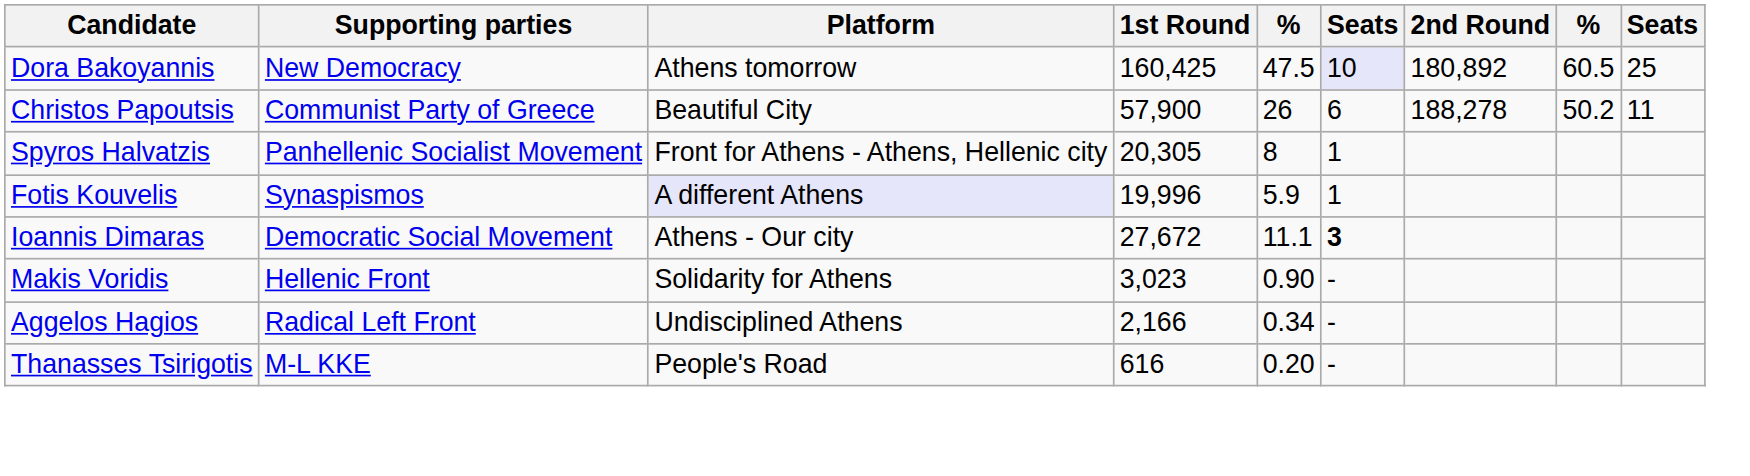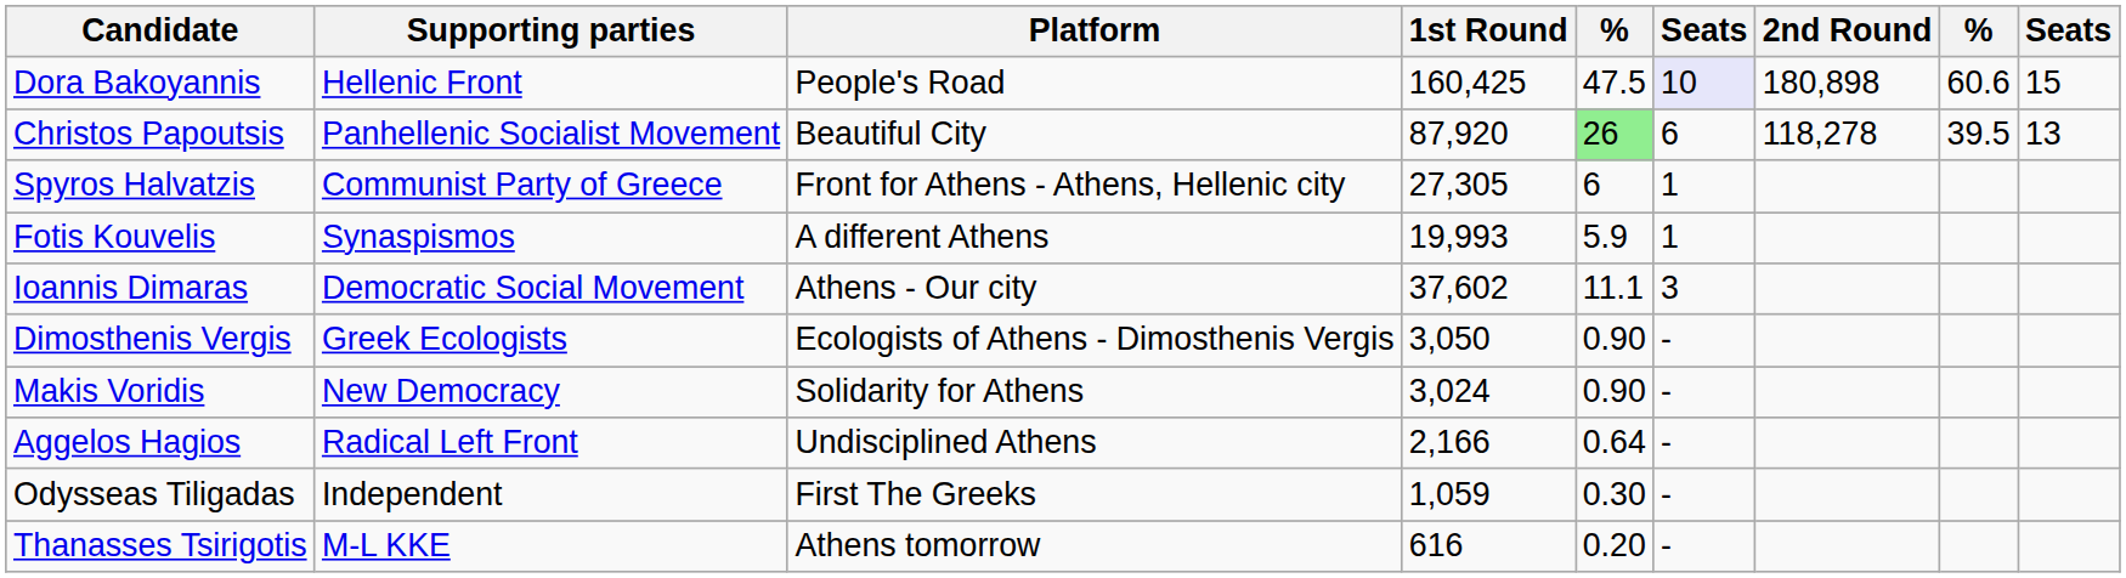 <table class="wikitable">
 <tr>
 <th>Candidate</th>
 <th>Supporting parties</th>
 <th>Platform</th>
 <th>1st Round</th>
 <th>%</th>
 <th>Seats</th>
 <th>2nd Round</th>
 <th>%</th>
 <th>Seats</th>
 </tr>
 <tr>
 <td><a href='#'>Dora Bakoyannis</a></td>
-<td><a href='#'>New Democracy</a></td>
-<td>Athens tomorrow</td>
+<td><a href='#'>Hellenic Front</a></td>
+<td>People's Road</td>
 <td>160,425</td>
 <td>47.5</td>
 <td style="background: lavender;">10</td>
-<td>180,892</td>
-<td>60.5</td>
-<td>25</td>
+<td>180,898</td>
+<td>60.6</td>
+<td>15</td>
 </tr>
 <tr>
 <td><a href='#'>Christos Papoutsis</a></td>
-<td><a href='#'>Communist Party of Greece</a></td>
+<td><a href='#'>Panhellenic Socialist Movement</a></td>
 <td>Beautiful City</td>
-<td>57,900</td>
-<td>26</td>
+<td>87,920</td>
+<td style="background: lightgreen;">26</td>
 <td>6</td>
-<td>188,278</td>
-<td>50.2</td>
-<td>11</td>
+<td>118,278</td>
+<td>39.5</td>
+<td>13</td>
 </tr>
 <tr>
 <td><a href='#'>Spyros Halvatzis</a></td>
-<td><a href='#'>Panhellenic Socialist Movement</a></td>
+<td><a href='#'>Communist Party of Greece</a></td>
 <td>Front for Athens - Athens, Hellenic city</td>
-<td>20,305</td>
-<td>8</td>
+<td>27,305</td>
+<td>6</td>
 <td>1</td>
 <td></td>
 <td></td>
 <td></td>
 </tr>
 <tr>
 <td><a href='#'>Fotis Kouvelis</a></td>
 <td><a href='#'>Synaspismos</a></td>
-<td style="background: lavender;">A different Athens</td>
-<td>19,996</td>
+<td>A different Athens</td>
+<td>19,993</td>
 <td>5.9</td>
 <td>1</td>
 <td></td>
 <td></td>
 <td></td>
 </tr>
 <tr>
 <td><a href='#'>Ioannis Dimaras</a></td>
 <td><a href='#'>Democratic Social Movement</a></td>
 <td>Athens - Our city</td>
-<td>27,672</td>
+<td>37,602</td>
 <td>11.1</td>
-<td><strong>3</strong></td>
+<td>3</td>
+<td></td>
+<td></td>
+<td></td>
+</tr>
+<tr>
+<td><a href='#'>Dimosthenis Vergis</a></td>
+<td><a href='#'>Greek Ecologists</a></td>
+<td>Ecologists of Athens - Dimosthenis Vergis</td>
+<td>3,050</td>
+<td>0.90</td>
+<td>-</td>
 <td></td>
 <td></td>
 <td></td>
 </tr>
 <tr>
 <td><a href='#'>Makis Voridis</a></td>
-<td><a href='#'>Hellenic Front</a></td>
+<td><a href='#'>New Democracy</a></td>
 <td>Solidarity for Athens</td>
-<td>3,023</td>
+<td>3,024</td>
 <td>0.90</td>
 <td>-</td>
 <td></td>
 <td></td>
 <td></td>
 </tr>
 <tr>
 <td><a href='#'>Aggelos Hagios</a></td>
 <td><a href='#'>Radical Left Front</a></td>
 <td>Undisciplined Athens</td>
 <td>2,166</td>
-<td>0.34</td>
+<td>0.64</td>
+<td>-</td>
+<td></td>
+<td></td>
+<td></td>
+</tr>
+<tr>
+<td>Odysseas Tiligadas</td>
+<td>Independent</td>
+<td>First The Greeks</td>
+<td>1,059</td>
+<td>0.30</td>
 <td>-</td>
 <td></td>
 <td></td>
 <td></td>
 </tr>
 <tr>
 <td><a href='#'>Thanasses Tsirigotis</a></td>
 <td><a href='#'>M-L KKE</a></td>
-<td>People's Road</td>
+<td>Athens tomorrow</td>
 <td>616</td>
 <td>0.20</td>
 <td>-</td>
 <td></td>
 <td></td>
 <td></td>
 </tr>
 </table>
